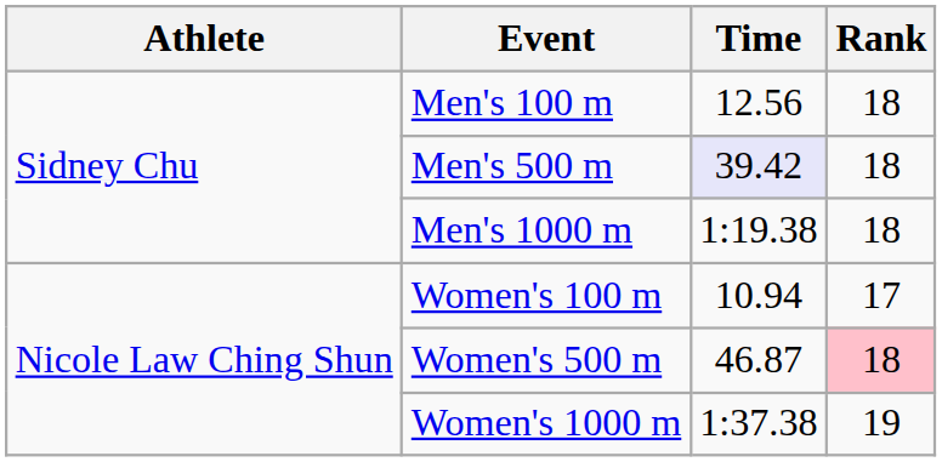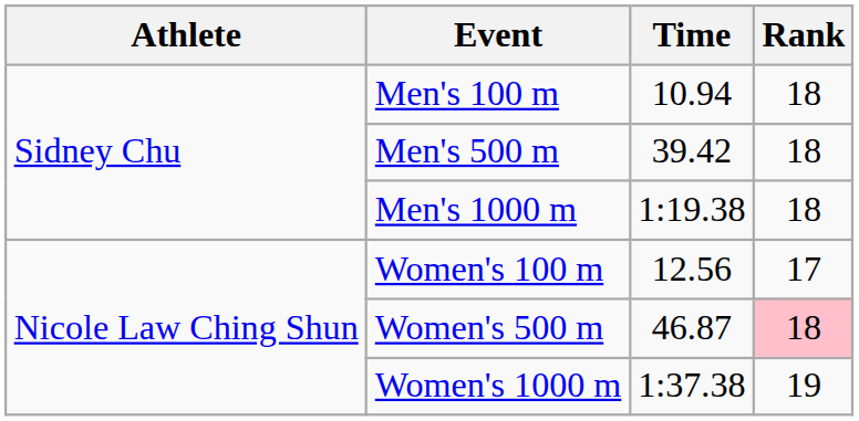 <table class="wikitable" style="font-size:90%">
 <tr>
 <th>Athlete</th>
 <th>Event</th>
 <th>Time</th>
 <th>Rank</th>
 </tr>
 <tr align=center>
 <td align=left rowspan=3><a href='#'>Sidney Chu</a></td>
 <td align=left><a href='#'>Men's 100 m</a></td>
-<td>12.56</td>
+<td>10.94</td>
 <td>18</td>
 </tr>
 <tr align=center>
 <td align=left><a href='#'>Men's 500 m</a></td>
-<td style="background: lavender;">39.42</td>
+<td>39.42</td>
 <td>18</td>
 </tr>
 <tr align=center>
 <td align=left><a href='#'>Men's 1000 m</a></td>
 <td>1:19.38</td>
 <td>18</td>
 </tr>
 <tr align=center>
 <td align=left rowspan=3><a href='#'>Nicole Law Ching Shun</a></td>
 <td align=left><a href='#'>Women's 100 m</a></td>
-<td>10.94</td>
+<td>12.56</td>
 <td>17</td>
 </tr>
 <tr align=center>
 <td align=left><a href='#'>Women's 500 m</a></td>
 <td>46.87</td>
 <td style="background: pink;">18</td>
 </tr>
 <tr align=center>
 <td align=left><a href='#'>Women's 1000 m</a></td>
 <td>1:37.38</td>
 <td>19</td>
 </tr>
 </table>
